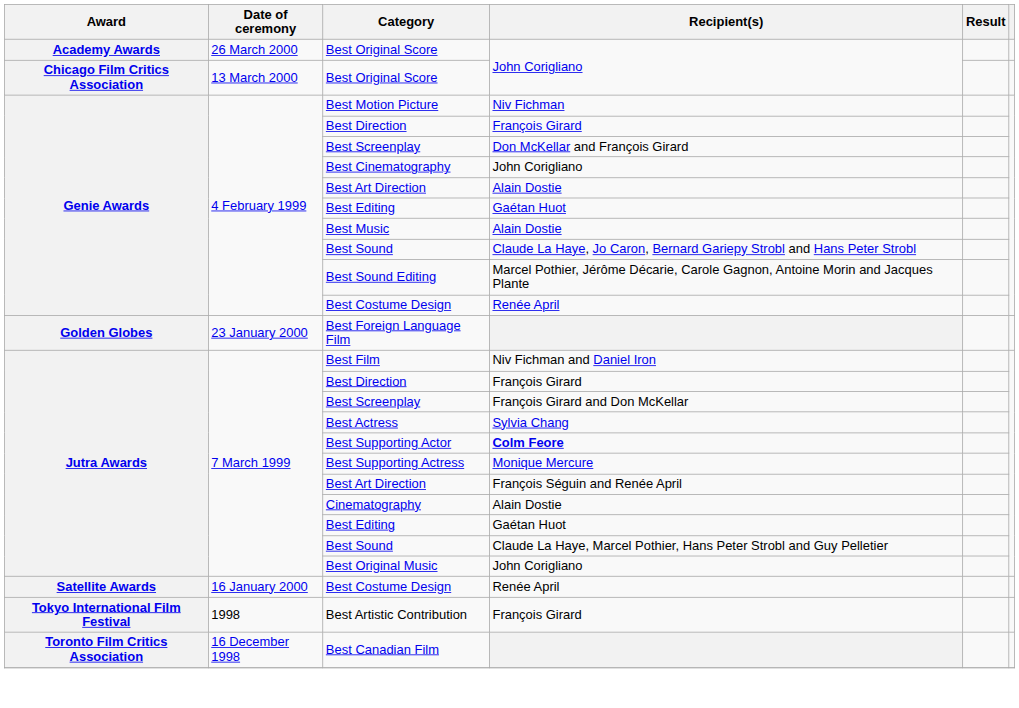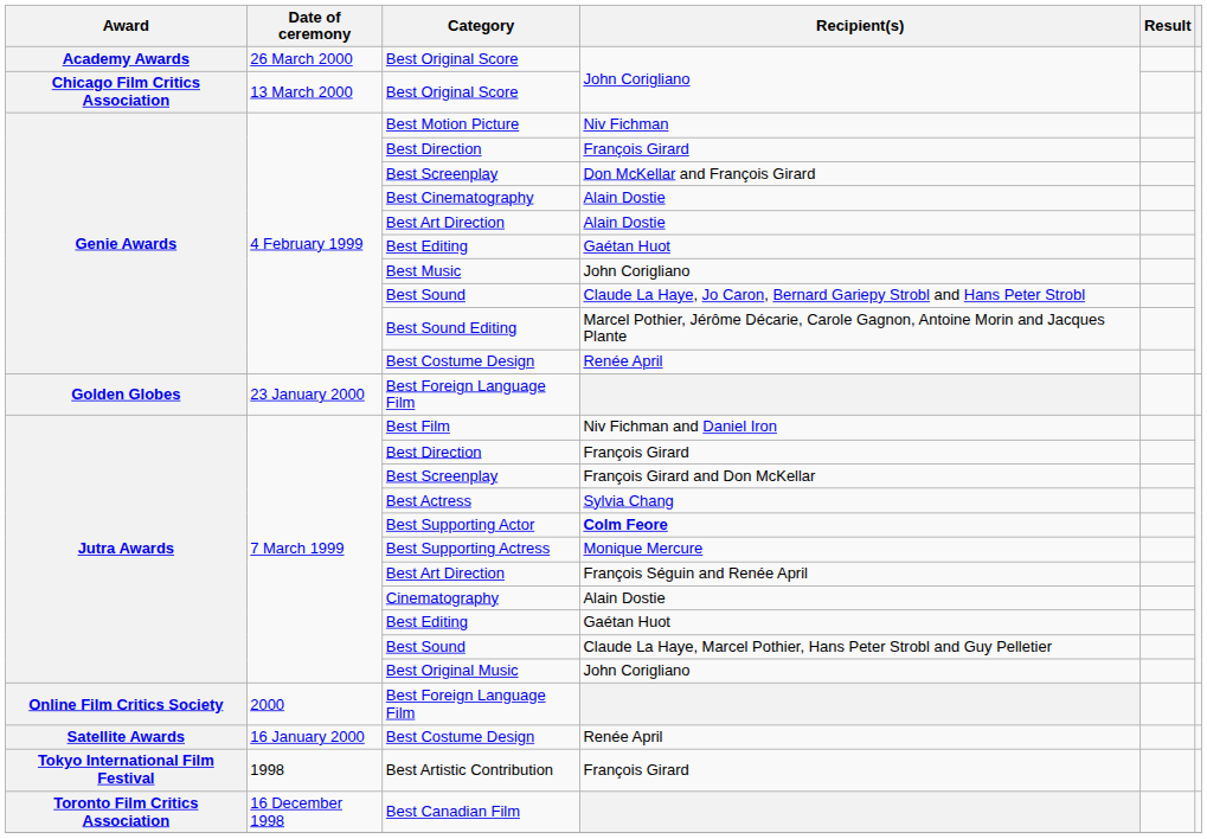 <table class="wikitable plainrowheaders sortable">
 <tr>
 <th scope="col">Award</th>
 <th scope="col">Date of ceremony</th>
 <th scope="col">Category</th>
 <th scope="col">Recipient(s)</th>
 <th scope="col">Result</th>
 <th scope="col" class="unsortable"></th>
 </tr>
 <tr>
 <th scope="row"><a href='#'>Academy Awards</a></th>
 <td rowspan="1"><a href='#'>26 March 2000</a></td>
 <td><a href='#'>Best Original Score</a></td>
 <td rowspan="2"><a href='#'>John Corigliano</a></td>
 <td></td>
 <td rowspan="1"></td>
 </tr>
 <tr>
 <th scope="row"><a href='#'>Chicago Film Critics Association</a></th>
 <td rowspan="1"><a href='#'>13 March 2000</a></td>
 <td><a href='#'>Best Original Score</a></td>
 <td></td>
 <td rowspan="1"></td>
 </tr>
 <tr>
 <th scope="row" rowspan=10><a href='#'>Genie Awards</a></th>
 <td rowspan="10"><a href='#'>4 February 1999</a></td>
 <td><a href='#'>Best Motion Picture</a></td>
 <td><a href='#'>Niv Fichman</a></td>
 <td></td>
 <td rowspan="10"></td>
 </tr>
 <tr>
 <td><a href='#'>Best Direction</a></td>
 <td><a href='#'>François Girard</a></td>
 <td></td>
 </tr>
 <tr>
 <td><a href='#'>Best Screenplay</a></td>
 <td><a href='#'>Don McKellar</a> and François Girard</td>
 <td></td>
 </tr>
 <tr>
 <td><a href='#'>Best Cinematography</a></td>
-<td>John Corigliano</td>
+<td><a href='#'>Alain Dostie</a></td>
 <td></td>
 </tr>
 <tr>
 <td><a href='#'>Best Art Direction</a></td>
 <td><a href='#'>Alain Dostie</a></td>
 <td></td>
 </tr>
 <tr>
 <td><a href='#'>Best Editing</a></td>
 <td><a href='#'>Gaétan Huot</a></td>
 <td></td>
 </tr>
 <tr>
 <td><a href='#'>Best Music</a></td>
-<td><a href='#'>Alain Dostie</a></td>
+<td>John Corigliano</td>
 <td></td>
 </tr>
 <tr>
 <td><a href='#'>Best Sound</a></td>
 <td><a href='#'>Claude La Haye</a>, <a href='#'>Jo Caron</a>, <a href='#'>Bernard Gariepy Strobl</a> and <a href='#'>Hans Peter Strobl</a></td>
 <td></td>
 </tr>
 <tr>
 <td><a href='#'>Best Sound Editing</a></td>
 <td>Marcel Pothier, Jérôme Décarie, Carole Gagnon, Antoine Morin and Jacques Plante</td>
 <td></td>
 </tr>
 <tr>
 <td><a href='#'>Best Costume Design</a></td>
 <td><a href='#'>Renée April</a></td>
 <td></td>
 </tr>
 <tr>
 <th scope="row"><a href='#'>Golden Globes</a></th>
 <td rowspan="1"><a href='#'>23 January 2000</a></td>
 <td><a href='#'>Best Foreign Language Film</a></td>
 <th></th>
 <td></td>
 <td rowspan="1"></td>
 </tr>
 <tr>
 <th scope="row" rowspan=11><a href='#'>Jutra Awards</a></th>
 <td rowspan="11"><a href='#'>7 March 1999</a></td>
 <td><a href='#'>Best Film</a></td>
 <td>Niv Fichman and <a href='#'>Daniel Iron</a></td>
 <td></td>
 <td rowspan="11"></td>
 </tr>
 <tr>
 <td><a href='#'>Best Direction</a></td>
 <td>François Girard</td>
 <td></td>
 </tr>
 <tr>
 <td><a href='#'>Best Screenplay</a></td>
 <td>François Girard and Don McKellar</td>
 <td></td>
 </tr>
 <tr>
 <td><a href='#'>Best Actress</a></td>
 <td><a href='#'>Sylvia Chang</a></td>
 <td></td>
 </tr>
 <tr>
 <td><a href='#'>Best Supporting Actor</a></td>
 <td><strong><a href='#'>Colm Feore</a></strong></td>
 <td></td>
 </tr>
 <tr>
 <td><a href='#'>Best Supporting Actress</a></td>
 <td><a href='#'>Monique Mercure</a></td>
 <td></td>
 </tr>
 <tr>
 <td><a href='#'>Best Art Direction</a></td>
 <td>François Séguin and Renée April</td>
 <td></td>
 </tr>
 <tr>
 <td><a href='#'>Cinematography</a></td>
 <td>Alain Dostie</td>
 <td></td>
 </tr>
 <tr>
 <td><a href='#'>Best Editing</a></td>
 <td>Gaétan Huot</td>
 <td></td>
 </tr>
 <tr>
 <td><a href='#'>Best Sound</a></td>
 <td>Claude La Haye, Marcel Pothier, Hans Peter Strobl and Guy Pelletier</td>
 <td></td>
 </tr>
 <tr>
 <td><a href='#'>Best Original Music</a></td>
 <td>John Corigliano</td>
 <td></td>
 </tr>
 <tr>
+<th scope="row"><a href='#'>Online Film Critics Society</a></th>
+<td rowspan="1"><a href='#'>2000</a></td>
+<td><a href='#'>Best Foreign Language Film</a></td>
+<th></th>
+<td></td>
+<td rowspan="1"></td>
+</tr>
+<tr>
 <th scope="row"><a href='#'>Satellite Awards</a></th>
 <td rowspan="1"><a href='#'>16 January 2000</a></td>
 <td><a href='#'>Best Costume Design</a></td>
 <td>Renée April</td>
 <td></td>
 <td rowspan="1"></td>
 </tr>
 <tr>
 <th scope="row"><a href='#'>Tokyo International Film Festival</a></th>
 <td>1998</td>
 <td>Best Artistic Contribution</td>
 <td>François Girard</td>
 <td></td>
 <td rowspan="1"></td>
 </tr>
 <tr>
 <th scope="row"><a href='#'>Toronto Film Critics Association</a></th>
 <td rowspan="1"><a href='#'>16 December 1998</a></td>
 <td><a href='#'>Best Canadian Film</a></td>
 <th></th>
 <td></td>
 <td rowspan="1"></td>
 </tr>
 <tr>
 </tr>
 </table>
